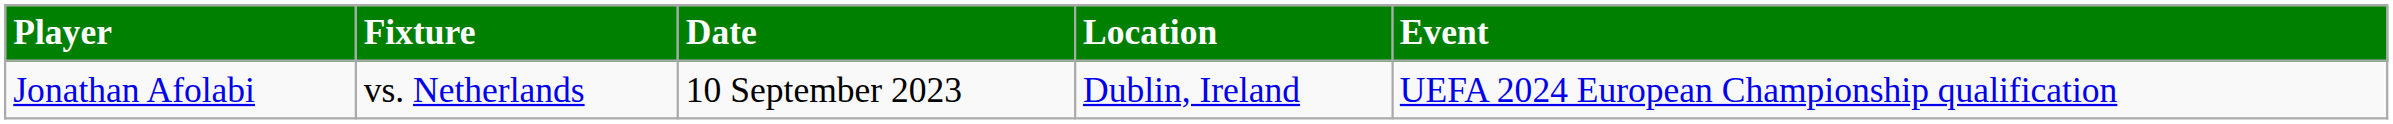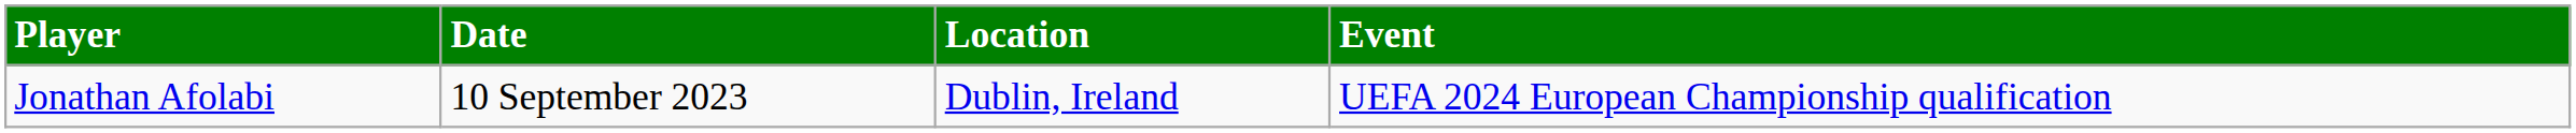 <table class="wikitable" style="width:85%;">
 <tr>
 <th style="background:green; color:white; text-align:left;">Player</th>
-<th style="background:green; color:white; text-align:left;">Fixture</th>
 <th style="background:green; color:white; text-align:left;">Date</th>
 <th style="background:green; color:white; text-align:left;">Location</th>
 <th style="background:green; color:white; text-align:left;">Event</th>
 </tr>
 <tr>
 <td><a href='#'>Jonathan Afolabi</a></td>
-<td>vs.  <a href='#'>Netherlands</a></td>
 <td>10 September 2023</td>
 <td><a href='#'>Dublin, Ireland</a></td>
 <td><a href='#'>UEFA 2024 European Championship qualification</a></td>
 </tr>
 </table>
